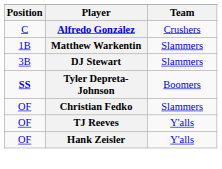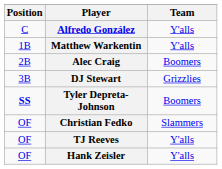 <table class="wikitable sortable plainrowheaders" style="text-align:center;">
 <tr>
 </tr>
 <tr>
 <th scope="col">Position</th>
 <th scope="col" style="width:150px;">Player</th>
 <th scope="col" style="width:100px;">Team</th>
 </tr>
 <tr>
 <td><a href='#'>C</a></td>
 <th scope="row" style="text-align:center"><a href='#'>Alfredo González</a></th>
-<td><a href='#'>Crushers</a></td>
+<td><a href='#'>Y'alls</a></td>
 </tr>
 <tr>
 <td><a href='#'>1B</a></td>
 <th scope="row" style="text-align:center">Matthew Warkentin</th>
-<td><a href='#'>Slammers</a></td>
+<td><a href='#'>Y'alls</a></td>
+</tr>
+<tr>
+<td><a href='#'>2B</a></td>
+<th scope="row" style="text-align:center">Alec Craig</th>
+<td><a href='#'>Boomers</a></td>
 </tr>
 <tr>
 <td><a href='#'>3B</a></td>
 <th scope="row" style="text-align:center">DJ Stewart</th>
-<td><a href='#'>Slammers</a></td>
+<td><a href='#'>Grizzlies</a></td>
 </tr>
 <tr>
 <td><strong><a href='#'>SS</a></strong></td>
 <th scope="row" style="text-align:center">Tyler Depreta-Johnson</th>
 <td><a href='#'>Boomers</a></td>
 </tr>
 <tr>
 <td><a href='#'>OF</a></td>
 <th scope="row" style="text-align:center">Christian Fedko</th>
 <td><a href='#'>Slammers</a></td>
 </tr>
 <tr>
 <td><a href='#'>OF</a></td>
 <th scope="row" style="text-align:center">TJ Reeves</th>
 <td><a href='#'>Y'alls</a></td>
 </tr>
 <tr>
 <td><a href='#'>OF</a></td>
 <th scope="row" style="text-align:center">Hank Zeisler</th>
 <td><a href='#'>Y'alls</a></td>
 </tr>
 </table>
